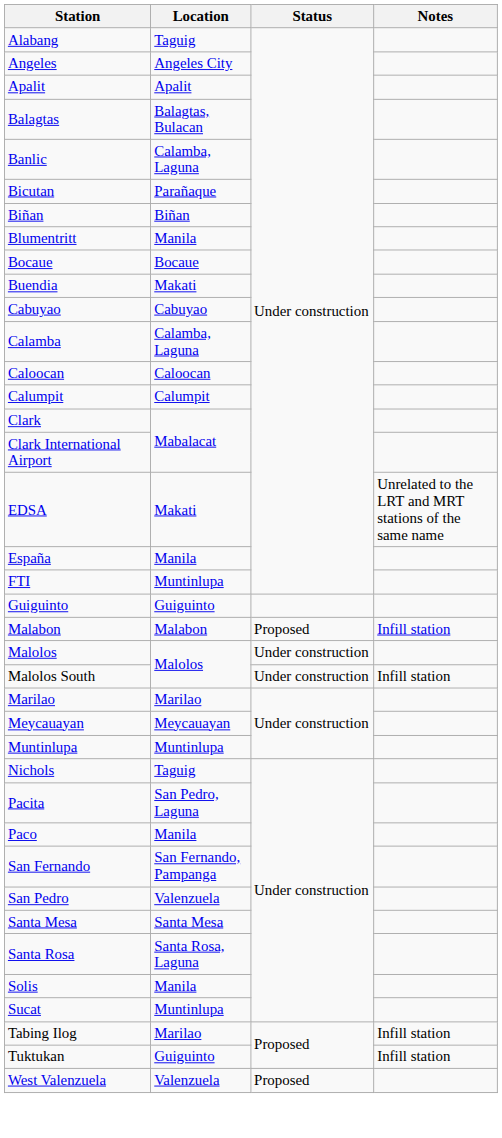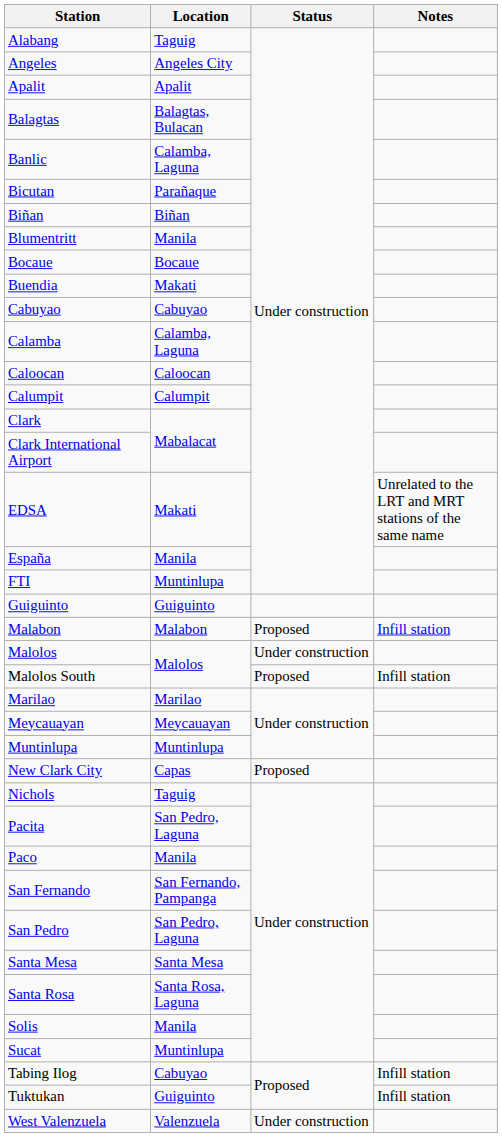 <table class="wikitable sortable">
 <tr>
 <th width="150">Station</th>
 <th width="100">Location</th>
 <th width="125">Status</th>
 <th width="125">Notes</th>
 </tr>
 <tr>
 <td><a href='#'>Alabang</a></td>
 <td><a href='#'>Taguig</a></td>
 <td rowspan="19">Under construction</td>
 <td></td>
 </tr>
 <tr>
 <td><a href='#'>Angeles</a></td>
 <td><a href='#'>Angeles City</a></td>
 <td></td>
 </tr>
 <tr>
 <td><a href='#'>Apalit</a></td>
 <td><a href='#'>Apalit</a></td>
 <td></td>
 </tr>
 <tr>
 <td><a href='#'>Balagtas</a></td>
 <td><a href='#'>Balagtas, Bulacan</a></td>
 <td></td>
 </tr>
 <tr>
 <td><a href='#'>Banlic</a></td>
 <td><a href='#'>Calamba, Laguna</a></td>
 <td></td>
 </tr>
 <tr>
 <td><a href='#'>Bicutan</a></td>
 <td><a href='#'>Parañaque</a></td>
 <td></td>
 </tr>
 <tr>
 <td><a href='#'>Biñan</a></td>
 <td><a href='#'>Biñan</a></td>
 <td></td>
 </tr>
 <tr>
 <td><a href='#'>Blumentritt</a></td>
 <td><a href='#'>Manila</a></td>
 <td></td>
 </tr>
 <tr>
 <td><a href='#'>Bocaue</a></td>
 <td><a href='#'>Bocaue</a></td>
 <td></td>
 </tr>
 <tr>
 <td><a href='#'>Buendia</a></td>
 <td><a href='#'>Makati</a></td>
 <td></td>
 </tr>
 <tr>
 <td><a href='#'>Cabuyao</a></td>
 <td><a href='#'>Cabuyao</a></td>
 <td></td>
 </tr>
 <tr>
 <td><a href='#'>Calamba</a></td>
 <td><a href='#'>Calamba, Laguna</a></td>
 <td></td>
 </tr>
 <tr>
 <td><a href='#'>Caloocan</a></td>
 <td><a href='#'>Caloocan</a></td>
 <td></td>
 </tr>
 <tr>
 <td><a href='#'>Calumpit</a></td>
 <td><a href='#'>Calumpit</a></td>
 <td></td>
 </tr>
 <tr>
 <td><a href='#'>Clark</a></td>
 <td rowspan="2"><a href='#'>Mabalacat</a></td>
 <td></td>
 </tr>
 <tr>
 <td><a href='#'>Clark International Airport</a></td>
 <td></td>
 </tr>
 <tr>
 <td><a href='#'>EDSA</a></td>
 <td><a href='#'>Makati</a></td>
 <td>Unrelated to the LRT and MRT stations of the same name</td>
 </tr>
 <tr>
 <td><a href='#'>España</a></td>
 <td><a href='#'>Manila</a></td>
 <td></td>
 </tr>
 <tr>
 <td><a href='#'>FTI</a></td>
 <td><a href='#'>Muntinlupa</a></td>
 <td></td>
 </tr>
 <tr>
 <td><a href='#'>Guiguinto</a></td>
 <td><a href='#'>Guiguinto</a></td>
 <td></td>
 </tr>
 <tr>
 <td><a href='#'>Malabon</a></td>
 <td><a href='#'>Malabon</a></td>
 <td>Proposed</td>
 <td><a href='#'>Infill station</a></td>
 </tr>
 <tr>
 <td><a href='#'>Malolos</a></td>
 <td rowspan="2"><a href='#'>Malolos</a></td>
 <td>Under construction</td>
 <td></td>
 </tr>
 <tr>
 <td>Malolos South</td>
-<td>Under construction</td>
+<td>Proposed</td>
 <td>Infill station</td>
 </tr>
 <tr>
 <td><a href='#'>Marilao</a></td>
 <td><a href='#'>Marilao</a></td>
 <td rowspan="3">Under construction</td>
 <td></td>
 </tr>
 <tr>
 <td><a href='#'>Meycauayan</a></td>
 <td><a href='#'>Meycauayan</a></td>
 <td></td>
 </tr>
 <tr>
 <td><a href='#'>Muntinlupa</a></td>
 <td><a href='#'>Muntinlupa</a></td>
+<td></td>
+</tr>
+<tr>
+<td><a href='#'>New Clark City</a></td>
+<td><a href='#'>Capas</a></td>
+<td>Proposed</td>
 <td></td>
 </tr>
 <tr>
 <td><a href='#'>Nichols</a></td>
 <td><a href='#'>Taguig</a></td>
 <td rowspan="9">Under construction</td>
 <td></td>
 </tr>
 <tr>
 <td><a href='#'>Pacita</a></td>
 <td><a href='#'>San Pedro, Laguna</a></td>
 <td></td>
 </tr>
 <tr>
 <td><a href='#'>Paco</a></td>
 <td><a href='#'>Manila</a></td>
 <td></td>
 </tr>
 <tr>
 <td><a href='#'>San Fernando</a></td>
 <td><a href='#'>San Fernando, Pampanga</a></td>
 <td></td>
 </tr>
 <tr>
 <td><a href='#'>San Pedro</a></td>
-<td><a href='#'>Valenzuela</a></td>
+<td><a href='#'>San Pedro, Laguna</a></td>
 <td></td>
 </tr>
 <tr>
 <td><a href='#'>Santa Mesa</a></td>
 <td><a href='#'>Santa Mesa</a></td>
 <td></td>
 </tr>
 <tr>
 <td><a href='#'>Santa Rosa</a></td>
 <td><a href='#'>Santa Rosa, Laguna</a></td>
 <td></td>
 </tr>
 <tr>
 <td><a href='#'>Solis</a></td>
 <td><a href='#'>Manila</a></td>
 <td></td>
 </tr>
 <tr>
 <td><a href='#'>Sucat</a></td>
 <td><a href='#'>Muntinlupa</a></td>
 <td></td>
 </tr>
 <tr>
 <td>Tabing Ilog</td>
-<td><a href='#'>Marilao</a></td>
+<td><a href='#'>Cabuyao</a></td>
 <td rowspan="2">Proposed</td>
 <td>Infill station</td>
 </tr>
 <tr>
 <td>Tuktukan</td>
 <td><a href='#'>Guiguinto</a></td>
 <td>Infill station</td>
 </tr>
 <tr>
 <td><a href='#'>West Valenzuela</a></td>
 <td><a href='#'>Valenzuela</a></td>
-<td>Proposed</td>
+<td>Under construction</td>
 <td></td>
 </tr>
 </table>
